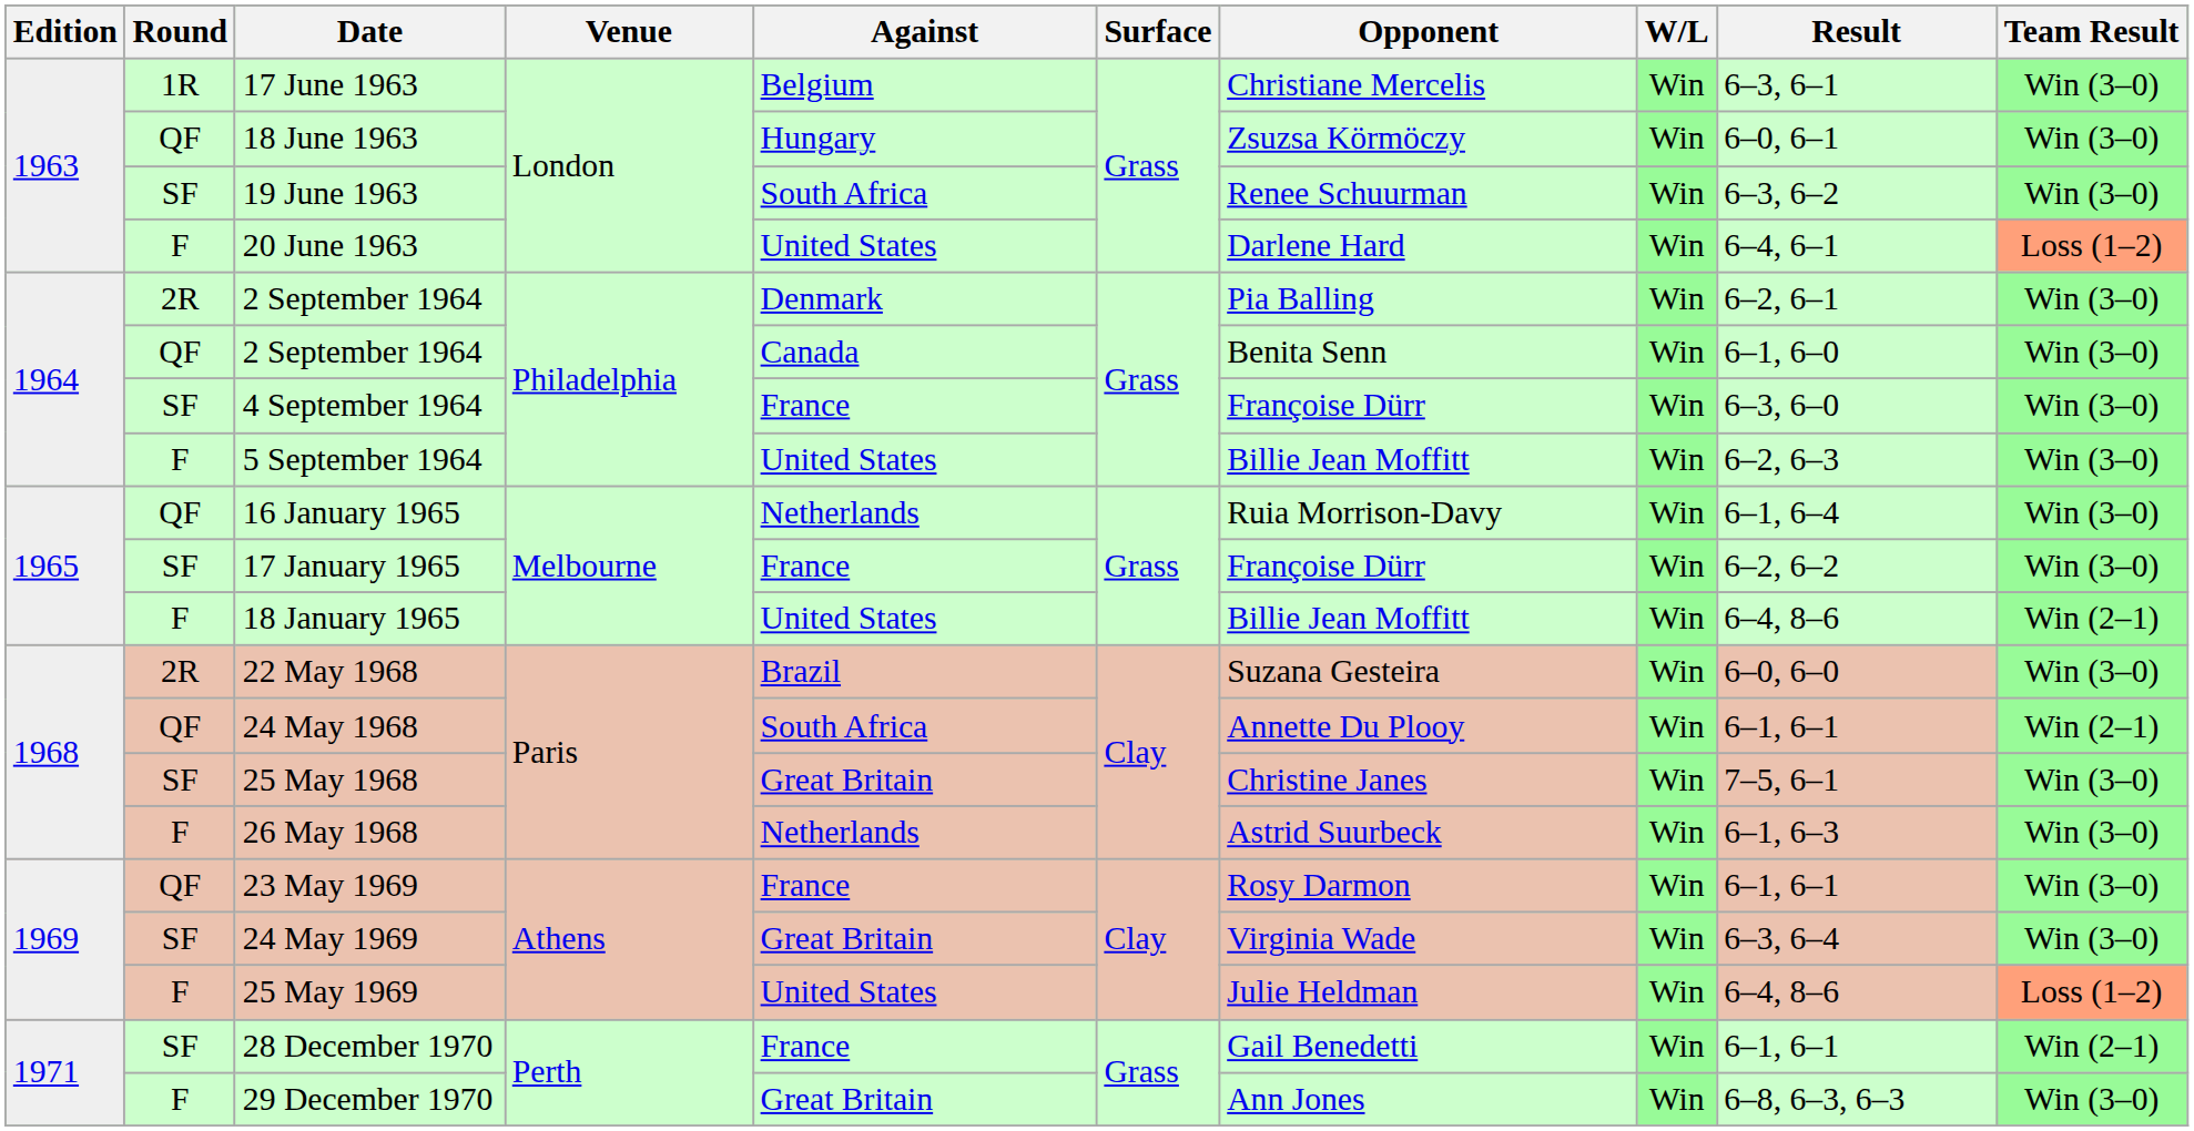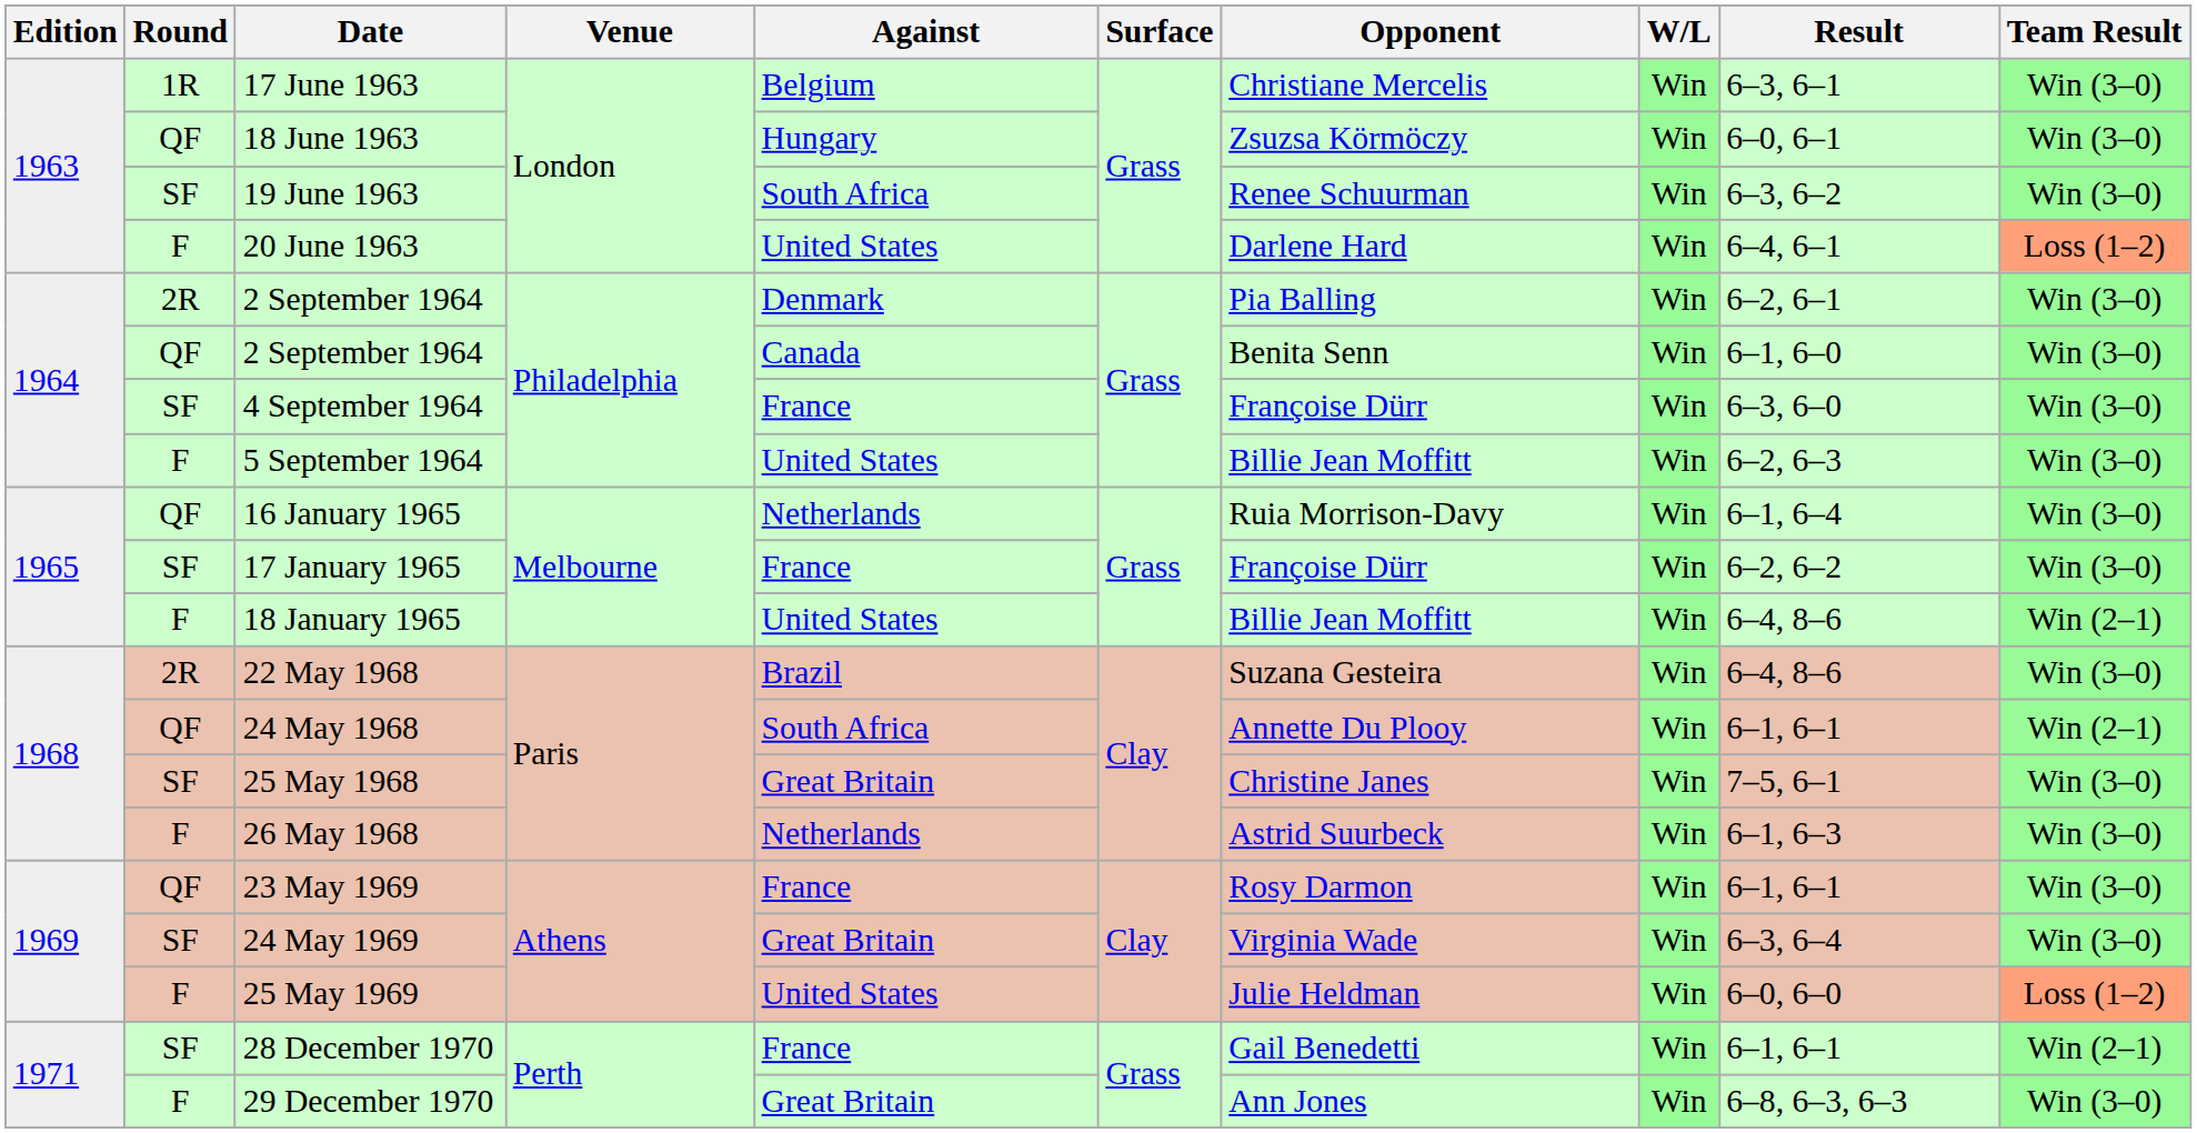 <table class=wikitable style=font-size:97%;background:#CCFFCC>
 <tr>
 <th>Edition</th>
 <th>Round</th>
 <th width=120>Date</th>
 <th width=110>Venue</th>
 <th width=155>Against</th>
 <th>Surface</th>
 <th width=190>Opponent</th>
 <th>W/L</th>
 <th width=125>Result</th>
 <th>Team Result</th>
 </tr>
 <tr>
 <td rowspan=4 bgcolor=#EFEFEF><a href='#'>1963</a></td>
 <td style=text-align:center>1R</td>
 <td>17 June 1963</td>
 <td rowspan=4>London</td>
 <td> <a href='#'>Belgium</a></td>
 <td rowspan=4><a href='#'>Grass</a></td>
 <td> <a href='#'>Christiane Mercelis</a></td>
 <td style=text-align:center;background:#98fb98>Win</td>
 <td>6–3, 6–1</td>
 <td style=text-align:center;background:#98fb98>Win (3–0)</td>
 </tr>
 <tr>
 <td style=text-align:center>QF</td>
 <td>18 June 1963</td>
 <td> <a href='#'>Hungary</a></td>
 <td> <a href='#'>Zsuzsa Körmöczy</a></td>
 <td style=text-align:center;background:#98fb98>Win</td>
 <td>6–0, 6–1</td>
 <td style=text-align:center;background:#98fb98>Win (3–0)</td>
 </tr>
 <tr>
 <td style=text-align:center>SF</td>
 <td>19 June 1963</td>
 <td> <a href='#'>South Africa</a></td>
 <td> <a href='#'>Renee Schuurman</a></td>
 <td style=text-align:center;background:#98fb98>Win</td>
 <td>6–3, 6–2</td>
 <td style=text-align:center;background:#98fb98>Win (3–0)</td>
 </tr>
 <tr>
 <td style=text-align:center>F</td>
 <td>20 June 1963</td>
 <td> <a href='#'>United States</a></td>
 <td> <a href='#'>Darlene Hard</a></td>
 <td style=text-align:center;background:#98fb98>Win</td>
 <td>6–4, 6–1</td>
 <td style=text-align:center;background:#ffa07a>Loss (1–2)</td>
 </tr>
 <tr>
 <td rowspan=4 bgcolor=#EFEFEF><a href='#'>1964</a></td>
 <td style=text-align:center>2R</td>
 <td>2 September 1964</td>
 <td rowspan=4><a href='#'>Philadelphia</a></td>
 <td> <a href='#'>Denmark</a></td>
 <td rowspan=4><a href='#'>Grass</a></td>
 <td> <a href='#'>Pia Balling</a></td>
 <td style=text-align:center;background:#98fb98>Win</td>
 <td>6–2, 6–1</td>
 <td style=text-align:center;background:#98fb98>Win (3–0)</td>
 </tr>
 <tr>
 <td style=text-align:center>QF</td>
 <td>2 September 1964</td>
 <td> <a href='#'>Canada</a></td>
 <td> Benita Senn</td>
 <td style=text-align:center;background:#98fb98>Win</td>
 <td>6–1, 6–0</td>
 <td style=text-align:center;background:#98fb98>Win (3–0)</td>
 </tr>
 <tr>
 <td style=text-align:center>SF</td>
 <td>4 September 1964</td>
 <td> <a href='#'>France</a></td>
 <td> <a href='#'>Françoise Dürr</a></td>
 <td style=text-align:center;background:#98fb98>Win</td>
 <td>6–3, 6–0</td>
 <td style=text-align:center;background:#98fb98>Win (3–0)</td>
 </tr>
 <tr>
 <td style=text-align:center>F</td>
 <td>5 September 1964</td>
 <td> <a href='#'>United States</a></td>
 <td> <a href='#'>Billie Jean Moffitt</a></td>
 <td style=text-align:center;background:#98fb98>Win</td>
 <td>6–2, 6–3</td>
 <td style=text-align:center;background:#98fb98>Win (3–0)</td>
 </tr>
 <tr>
 <td rowspan=3 bgcolor=#EFEFEF><a href='#'>1965</a></td>
 <td style=text-align:center>QF</td>
 <td>16 January 1965</td>
 <td rowspan=3><a href='#'>Melbourne</a></td>
 <td> <a href='#'>Netherlands</a></td>
 <td rowspan=3><a href='#'>Grass</a></td>
 <td> Ruia Morrison-Davy</td>
 <td style=text-align:center;background:#98fb98>Win</td>
 <td>6–1, 6–4</td>
 <td style=text-align:center;background:#98fb98>Win (3–0)</td>
 </tr>
 <tr>
 <td style=text-align:center>SF</td>
 <td>17 January 1965</td>
 <td> <a href='#'>France</a></td>
 <td> <a href='#'>Françoise Dürr</a></td>
 <td style=text-align:center;background:#98fb98>Win</td>
 <td>6–2, 6–2</td>
 <td style=text-align:center;background:#98fb98>Win (3–0)</td>
 </tr>
 <tr>
 <td style=text-align:center>F</td>
 <td>18 January 1965</td>
 <td> <a href='#'>United States</a></td>
 <td> <a href='#'>Billie Jean Moffitt</a></td>
 <td style=text-align:center;background:#98fb98>Win</td>
 <td>6–4, 8–6</td>
 <td style=text-align:center;background:#98fb98>Win (2–1)</td>
 </tr>
 <tr bgcolor=#EBC2AF>
 <td rowspan=4 bgcolor=#EFEFEF><a href='#'>1968</a></td>
 <td style=text-align:center>2R</td>
 <td>22 May 1968</td>
 <td rowspan=4>Paris</td>
 <td> <a href='#'>Brazil</a></td>
 <td rowspan=4><a href='#'>Clay</a></td>
 <td> Suzana Gesteira</td>
 <td style=text-align:center;background:#98fb98>Win</td>
-<td>6–0, 6–0</td>
+<td>6–4, 8–6</td>
 <td style=text-align:center;background:#98fb98>Win (3–0)</td>
 </tr>
 <tr bgcolor=#EBC2AF>
 <td style=text-align:center>QF</td>
 <td>24 May 1968</td>
 <td> <a href='#'>South Africa</a></td>
 <td> <a href='#'>Annette Du Plooy</a></td>
 <td style=text-align:center;background:#98fb98>Win</td>
 <td>6–1, 6–1</td>
 <td style=text-align:center;background:#98fb98>Win (2–1)</td>
 </tr>
 <tr bgcolor=#EBC2AF>
 <td style=text-align:center>SF</td>
 <td>25 May 1968</td>
 <td> <a href='#'>Great Britain</a></td>
 <td> <a href='#'>Christine Janes</a></td>
 <td style=text-align:center;background:#98fb98>Win</td>
 <td>7–5, 6–1</td>
 <td style=text-align:center;background:#98fb98>Win (3–0)</td>
 </tr>
 <tr bgcolor=#EBC2AF>
 <td style=text-align:center>F</td>
 <td>26 May 1968</td>
 <td> <a href='#'>Netherlands</a></td>
 <td> <a href='#'>Astrid Suurbeck</a></td>
 <td style=text-align:center;background:#98fb98>Win</td>
 <td>6–1, 6–3</td>
 <td style=text-align:center;background:#98fb98>Win (3–0)</td>
 </tr>
 <tr bgcolor=#EBC2AF>
 <td rowspan=3 bgcolor=#EFEFEF><a href='#'>1969</a></td>
 <td style=text-align:center>QF</td>
 <td>23 May 1969</td>
 <td rowspan=3><a href='#'>Athens</a></td>
 <td> <a href='#'>France</a></td>
 <td rowspan=3><a href='#'>Clay</a></td>
 <td> <a href='#'>Rosy Darmon</a></td>
 <td style=text-align:center;background:#98fb98>Win</td>
 <td>6–1, 6–1</td>
 <td style=text-align:center;background:#98fb98>Win (3–0)</td>
 </tr>
 <tr bgcolor=#EBC2AF>
 <td style=text-align:center>SF</td>
 <td>24 May 1969</td>
 <td> <a href='#'>Great Britain</a></td>
 <td> <a href='#'>Virginia Wade</a></td>
 <td style=text-align:center;background:#98fb98>Win</td>
 <td>6–3, 6–4</td>
 <td style=text-align:center;background:#98fb98>Win (3–0)</td>
 </tr>
 <tr bgcolor=#EBC2AF>
 <td style=text-align:center>F</td>
 <td>25 May 1969</td>
 <td> <a href='#'>United States</a></td>
 <td> <a href='#'>Julie Heldman</a></td>
 <td style=text-align:center;background:#98fb98>Win</td>
-<td>6–4, 8–6</td>
+<td>6–0, 6–0</td>
 <td style=text-align:center;background:#ffa07a>Loss (1–2)</td>
 </tr>
 <tr>
 <td rowspan=2 bgcolor=#EFEFEF><a href='#'>1971</a></td>
 <td style=text-align:center>SF</td>
 <td>28 December 1970</td>
 <td rowspan=2><a href='#'>Perth</a></td>
 <td> <a href='#'>France</a></td>
 <td rowspan=2><a href='#'>Grass</a></td>
 <td> <a href='#'>Gail Benedetti</a></td>
 <td style=text-align:center;background:#98fb98>Win</td>
 <td>6–1, 6–1</td>
 <td style=text-align:center;background:#98fb98>Win (2–1)</td>
 </tr>
 <tr>
 <td style=text-align:center>F</td>
 <td>29 December 1970</td>
 <td> <a href='#'>Great Britain</a></td>
 <td> <a href='#'>Ann Jones</a></td>
 <td style=text-align:center;background:#98fb98>Win</td>
 <td>6–8, 6–3, 6–3</td>
 <td style=text-align:center;background:#98fb98>Win (3–0)</td>
 </tr>
 <tr>
 </tr>
 </table>
